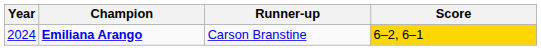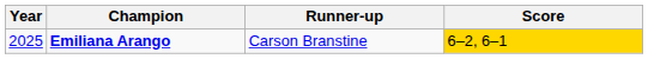 <table class="wikitable">
 <tr>
 <th>Year</th>
 <th width="200">Champion</th>
 <th width="200">Runner-up</th>
 <th width="200">Score</th>
 </tr>
 <tr>
-<td><a href='#'>2024</a></td>
+<td><a href='#'>2025</a></td>
 <td> <strong><a href='#'>Emiliana Arango</a></strong></td>
 <td> <a href='#'>Carson Branstine</a></td>
 <td style="background: gold;">6–2, 6–1</td>
 </tr>
 </table>
